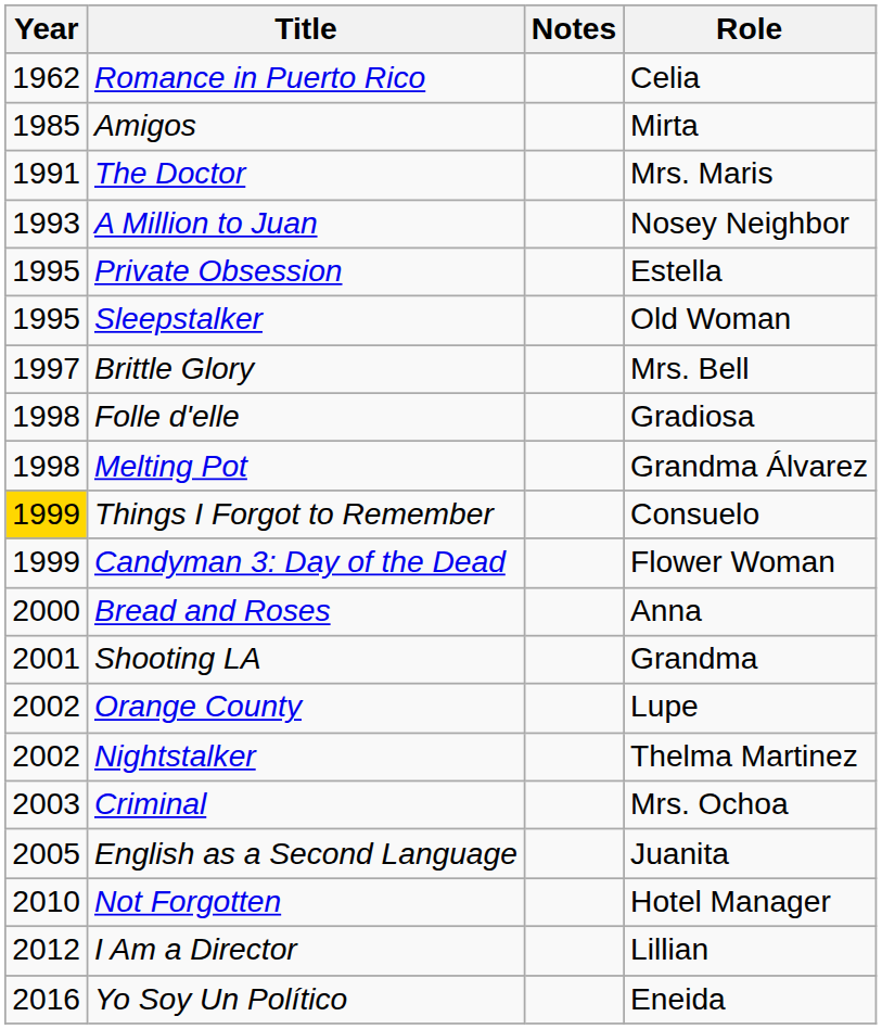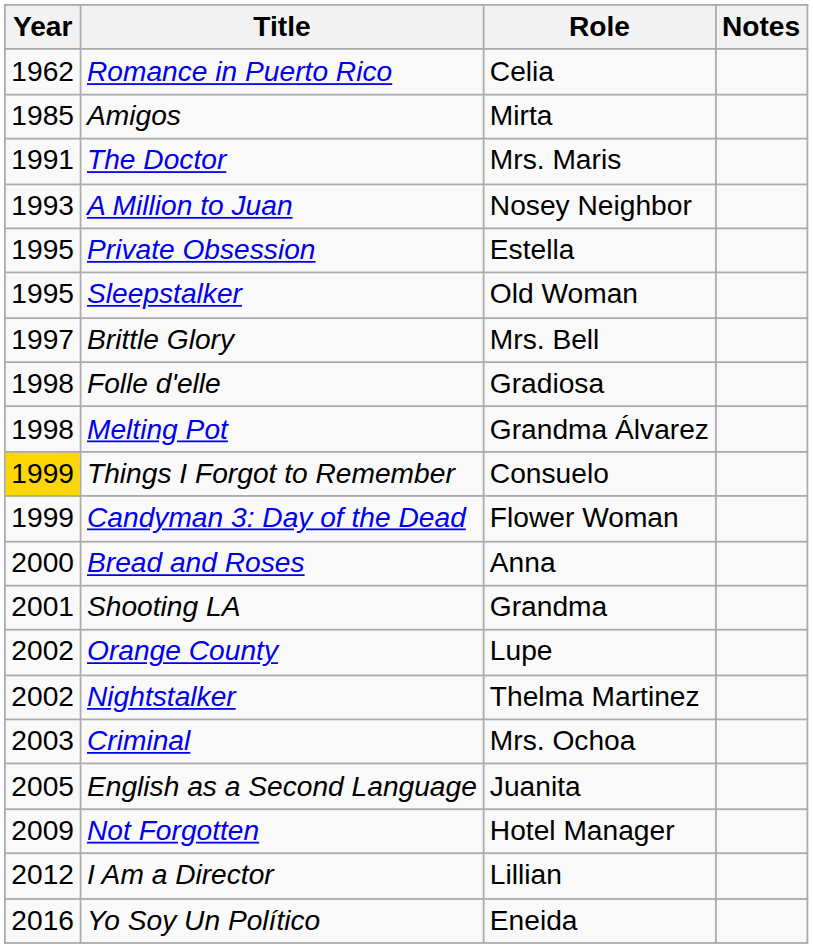 <table class="wikitable sortable">
 <tr>
 <th>Year</th>
 <th>Title</th>
+<th>Role</th>
 <th>Notes</th>
-<th>Role</th>
 </tr>
 <tr>
 <td>1962</td>
 <td><em><a href='#'>Romance in Puerto Rico</a></em></td>
+<td>Celia</td>
 <td></td>
-<td>Celia</td>
 </tr>
 <tr>
 <td>1985</td>
 <td><em>Amigos</em></td>
+<td>Mirta</td>
 <td></td>
-<td>Mirta</td>
 </tr>
 <tr>
 <td>1991</td>
 <td><a href='#'><em>The Doctor</em></a></td>
+<td>Mrs. Maris</td>
 <td></td>
-<td>Mrs. Maris</td>
 </tr>
 <tr>
 <td>1993</td>
 <td><em><a href='#'>A Million to Juan</a></em></td>
+<td>Nosey Neighbor</td>
 <td></td>
-<td>Nosey Neighbor</td>
 </tr>
 <tr>
 <td>1995</td>
 <td><em><a href='#'>Private Obsession</a></em></td>
+<td>Estella</td>
 <td></td>
-<td>Estella</td>
 </tr>
 <tr>
 <td>1995</td>
 <td><em><a href='#'>Sleepstalker</a></em></td>
+<td>Old Woman</td>
 <td></td>
-<td>Old Woman</td>
 </tr>
 <tr>
 <td>1997</td>
 <td><em>Brittle Glory</em></td>
+<td>Mrs. Bell</td>
 <td></td>
-<td>Mrs. Bell</td>
 </tr>
 <tr>
 <td>1998</td>
 <td><em>Folle d'elle</em></td>
+<td>Gradiosa</td>
 <td></td>
-<td>Gradiosa</td>
 </tr>
 <tr>
 <td>1998</td>
 <td><a href='#'><em>Melting Pot</em></a></td>
+<td>Grandma Álvarez</td>
 <td></td>
-<td>Grandma Álvarez</td>
 </tr>
 <tr>
 <td style="background: gold;">1999</td>
 <td><em>Things I Forgot to Remember</em></td>
+<td>Consuelo</td>
 <td></td>
-<td>Consuelo</td>
 </tr>
 <tr>
 <td>1999</td>
 <td><em><a href='#'>Candyman 3: Day of the Dead</a></em></td>
+<td>Flower Woman</td>
 <td></td>
-<td>Flower Woman</td>
 </tr>
 <tr>
 <td>2000</td>
 <td><a href='#'><em>Bread and Roses</em></a></td>
+<td>Anna</td>
 <td></td>
-<td>Anna</td>
 </tr>
 <tr>
 <td>2001</td>
 <td><em>Shooting LA</em></td>
+<td>Grandma</td>
 <td></td>
-<td>Grandma</td>
 </tr>
 <tr>
 <td>2002</td>
 <td><a href='#'><em>Orange County</em></a></td>
+<td>Lupe</td>
 <td></td>
-<td>Lupe</td>
 </tr>
 <tr>
 <td>2002</td>
 <td><a href='#'><em>Nightstalker</em></a></td>
+<td>Thelma Martinez</td>
 <td></td>
-<td>Thelma Martinez</td>
 </tr>
 <tr>
 <td>2003</td>
 <td><a href='#'><em>Criminal</em></a></td>
+<td>Mrs. Ochoa</td>
 <td></td>
-<td>Mrs. Ochoa</td>
 </tr>
 <tr>
 <td>2005</td>
 <td><em>English as a Second Language</em></td>
+<td>Juanita</td>
 <td></td>
-<td>Juanita</td>
 </tr>
 <tr>
-<td>2010</td>
+<td>2009</td>
 <td><a href='#'><em>Not Forgotten</em></a></td>
+<td>Hotel Manager</td>
 <td></td>
-<td>Hotel Manager</td>
 </tr>
 <tr>
 <td>2012</td>
 <td><em>I Am a Director</em></td>
+<td>Lillian</td>
 <td></td>
-<td>Lillian</td>
 </tr>
 <tr>
 <td>2016</td>
 <td><em>Yo Soy Un Político</em></td>
+<td>Eneida</td>
 <td></td>
-<td>Eneida</td>
 </tr>
 </table>
